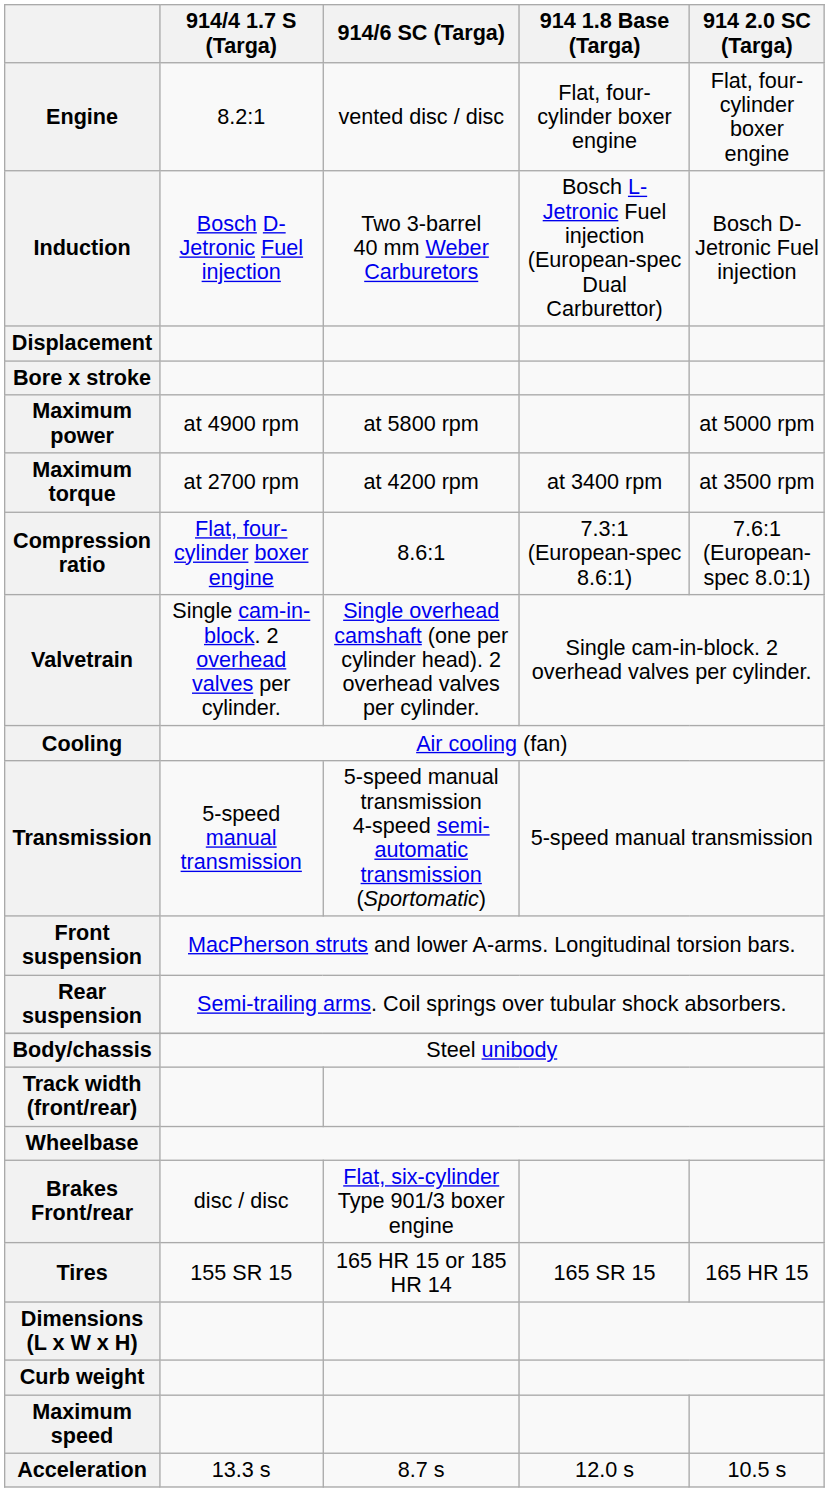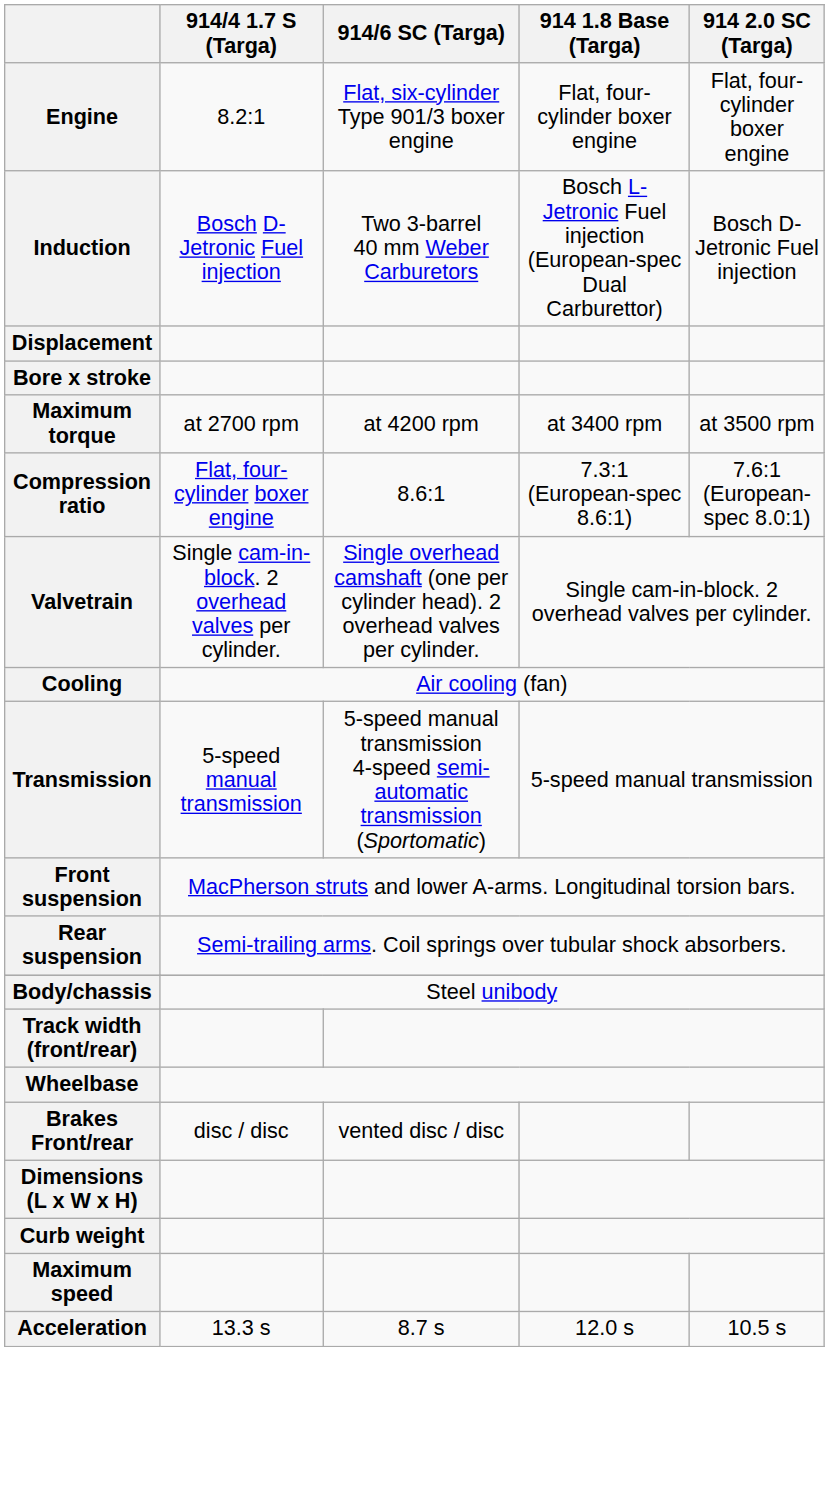 <table class="wikitable" style="text-align: center;">
 <tr>
 <th></th>
 <th>914/4 1.7 S (Targa)</th>
 <th>914/6 SC (Targa)</th>
 <th>914 1.8 Base (Targa)</th>
 <th>914 2.0 SC (Targa)</th>
 </tr>
 <tr>
 <th>Engine</th>
 <td>8.2:1</td>
-<td> vented disc /  disc</td>
+<td><a href='#'>Flat, six-cylinder</a> Type 901/3 boxer engine</td>
 <td>Flat, four-cylinder boxer engine</td>
 <td>Flat, four-cylinder boxer engine</td>
 </tr>
 <tr>
 <th>Induction</th>
 <td><a href='#'>Bosch</a> <a href='#'>D-Jetronic</a> <a href='#'>Fuel injection</a></td>
 <td>Two 3-barrel 40 mm <a href='#'>Weber Carburetors</a></td>
 <td>Bosch <a href='#'>L-Jetronic</a> Fuel injection (European-spec Dual Carburettor)</td>
 <td>Bosch D-Jetronic Fuel injection</td>
 </tr>
 <tr>
 <th>Displacement</th>
 <td></td>
 <td></td>
 <td></td>
 <td></td>
 </tr>
 <tr>
 <th>Bore x stroke</th>
 <td></td>
 <td></td>
 <td></td>
 <td></td>
-</tr>
-<tr>
-<th>Maximum power</th>
-<td> at 4900 rpm</td>
-<td> at 5800 rpm</td>
-<td></td>
-<td> at 5000 rpm</td>
 </tr>
 <tr>
 <th>Maximum torque</th>
 <td> at 2700 rpm</td>
 <td> at 4200 rpm</td>
 <td> at 3400 rpm</td>
 <td> at 3500 rpm</td>
 </tr>
 <tr>
 <th>Compression ratio</th>
 <td><a href='#'>Flat, four-cylinder</a> <a href='#'>boxer engine</a></td>
 <td>8.6:1</td>
 <td>7.3:1 (European-spec 8.6:1)</td>
 <td>7.6:1 (European-spec 8.0:1)</td>
 </tr>
 <tr>
 <th>Valvetrain</th>
 <td>Single <a href='#'>cam-in-block</a>. 2 <a href='#'>overhead valves</a> per cylinder.</td>
 <td><a href='#'>Single overhead camshaft</a> (one per cylinder head). 2 overhead valves per cylinder.</td>
 <td colspan="2">Single cam-in-block. 2 overhead valves per cylinder.</td>
 </tr>
 <tr>
 <th>Cooling</th>
 <td colspan="4"><a href='#'>Air cooling</a> (fan)</td>
 </tr>
 <tr>
 <th>Transmission</th>
 <td>5-speed <a href='#'>manual transmission</a></td>
 <td>5-speed manual transmission<br>4-speed <a href='#'>semi-automatic transmission</a> (<em>Sportomatic</em>)</td>
 <td colspan="2">5-speed manual transmission</td>
 </tr>
 <tr>
 <th>Front suspension</th>
 <td colspan="4"><a href='#'>MacPherson struts</a> and lower A-arms. Longitudinal torsion bars.</td>
 </tr>
 <tr>
 <th>Rear suspension</th>
 <td colspan="4"><a href='#'>Semi-trailing arms</a>. Coil springs over tubular shock absorbers.</td>
 </tr>
 <tr>
 </tr>
 <tr>
 <th>Body/chassis</th>
 <td colspan="4">Steel <a href='#'>unibody</a></td>
 </tr>
 <tr>
 <th>Track width<br>(front/rear)</th>
 <td></td>
 <td colspan="3"></td>
 </tr>
 <tr>
 <th>Wheelbase</th>
 <td colspan="4"></td>
 </tr>
 <tr>
 <th>Brakes<br>Front/rear</th>
 <td> disc /  disc</td>
-<td><a href='#'>Flat, six-cylinder</a> Type 901/3 boxer engine</td>
+<td> vented disc /  disc</td>
 <td></td>
 <td></td>
-</tr>
-<tr>
-<th>Tires</th>
-<td>155 SR 15</td>
-<td>165 HR 15 or 185 HR 14</td>
-<td>165 SR 15</td>
-<td>165 HR 15</td>
 </tr>
 <tr>
 <th>Dimensions<br>(L x W x H)</th>
 <td></td>
 <td></td>
 <td colspan="2"></td>
 </tr>
 <tr>
 <th>Curb weight</th>
 <td></td>
 <td></td>
 <td colspan="2"></td>
 </tr>
 <tr>
 <th>Maximum speed</th>
 <td></td>
 <td></td>
 <td></td>
 <td></td>
 </tr>
 <tr>
 <th>Acceleration<br></th>
 <td>13.3 s</td>
 <td>8.7 s</td>
 <td>12.0 s</td>
 <td>10.5 s</td>
 </tr>
 </table>
